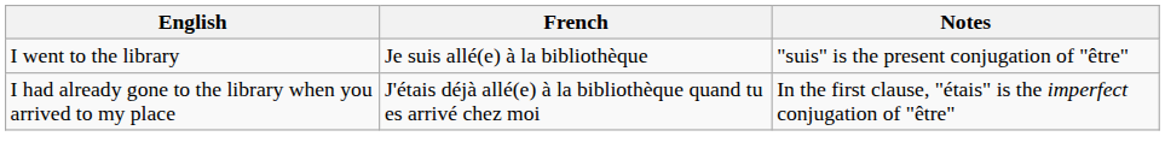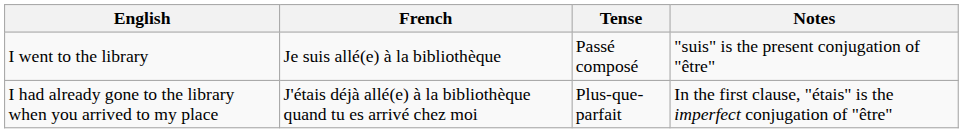 <table class="wikitable">
 <tr>
 <th>English</th>
 <th>French</th>
+<th>Tense</th>
 <th>Notes</th>
 </tr>
 <tr>
 <td>I went to the library</td>
 <td>Je suis allé(e) à la bibliothèque</td>
+<td>Passé composé</td>
 <td>"suis" is the present conjugation of "être"</td>
 </tr>
 <tr>
 <td>I had already gone to the library when you arrived to my place</td>
 <td>J'étais déjà allé(e) à la bibliothèque quand tu es arrivé chez moi</td>
+<td>Plus-que-parfait</td>
 <td>In the first clause, "étais" is the <em>imperfect</em> conjugation of "être"</td>
 </tr>
 </table>
